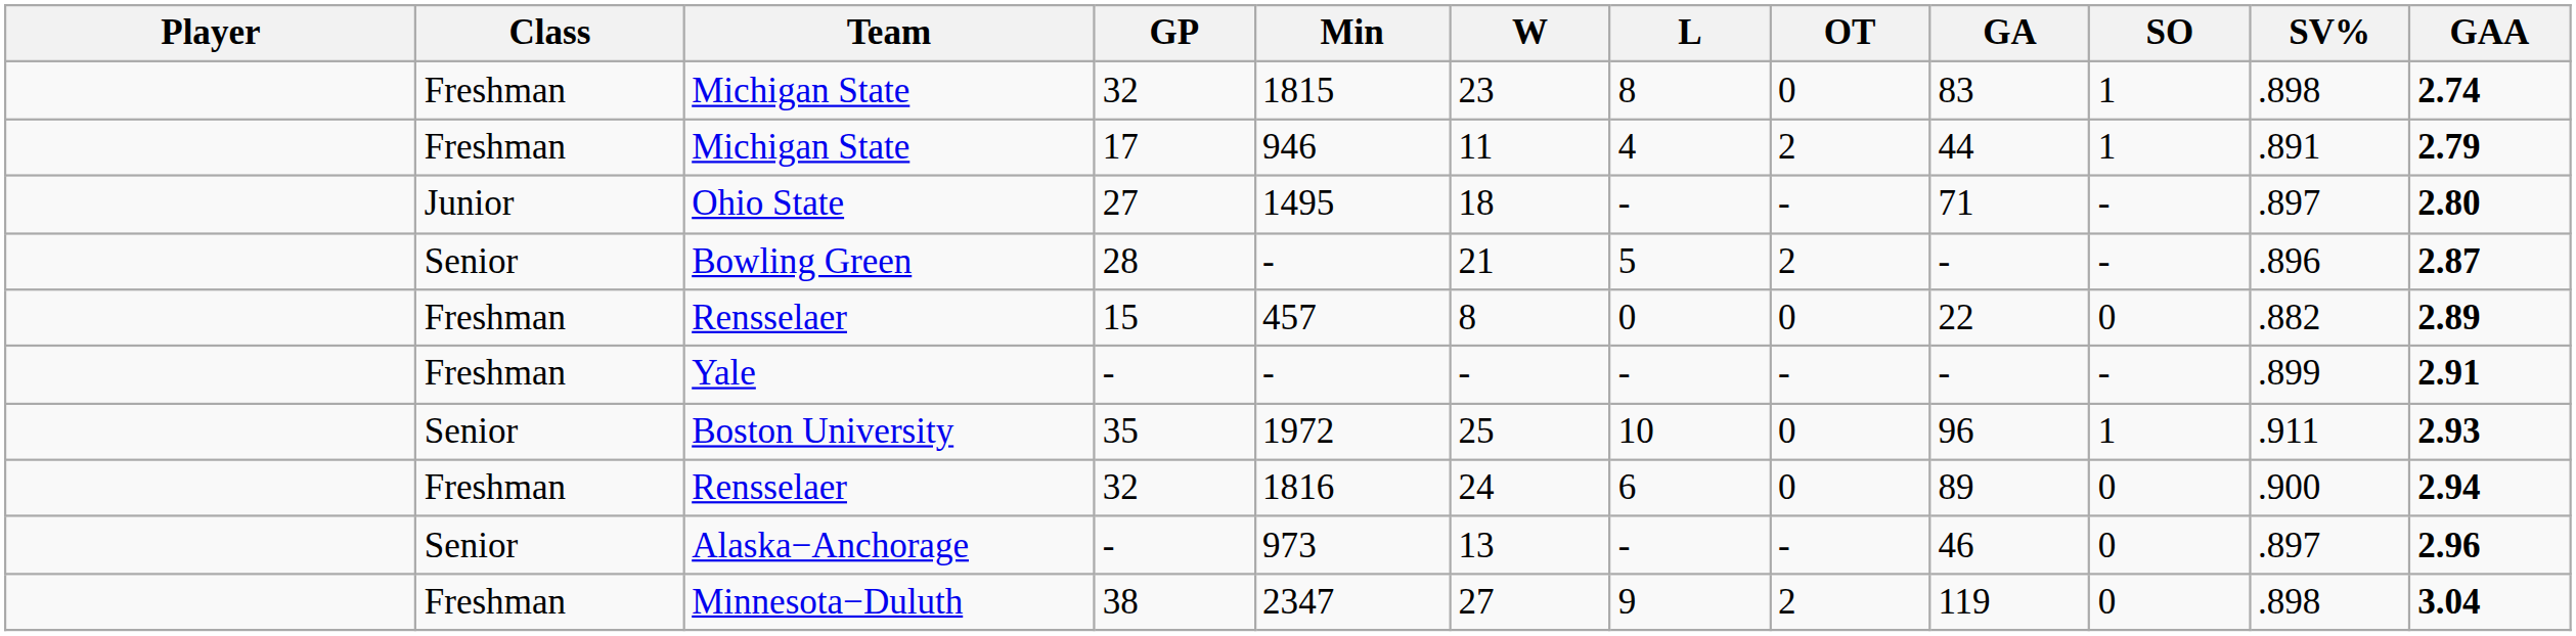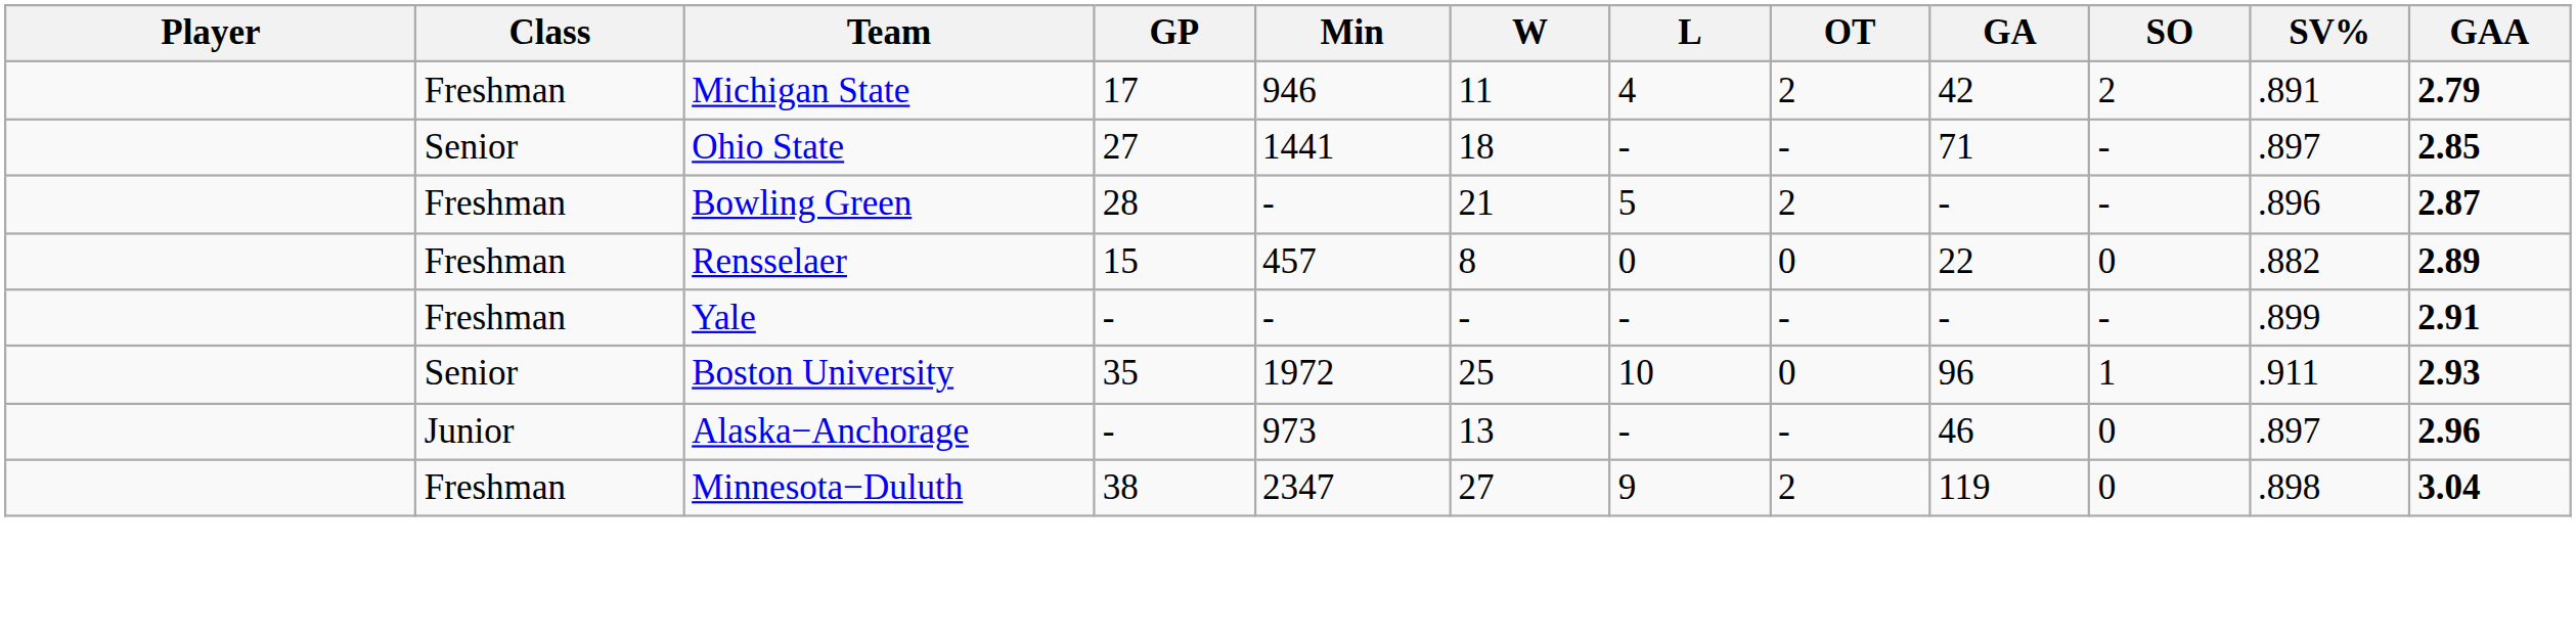 <table class="wikitable sortable">
 <tr>
 <th style="width: 11em;">Player</th>
 <th style="width: 7em;">Class</th>
 <th style="width: 11em;">Team</th>
 <th style="width: 4em;">GP</th>
 <th style="width: 5em;">Min</th>
 <th style="width: 4em;">W</th>
 <th style="width: 4em;">L</th>
 <th style="width: 4em;">OT</th>
 <th style="width: 4em;">GA</th>
 <th style="width: 4em;">SO</th>
 <th style="width: 4em;">SV%</th>
 <th style="width: 4em;">GAA</th>
 </tr>
 <tr>
 <td></td>
 <td>Freshman</td>
 <td><a href='#'>Michigan State</a></td>
-<td>32</td>
-<td>1815</td>
-<td>23</td>
-<td>8</td>
-<td>0</td>
-<td>83</td>
-<td>1</td>
-<td>.898</td>
-<td><strong>2.74</strong></td>
-</tr>
-<tr>
-<td></td>
-<td>Freshman</td>
-<td><a href='#'>Michigan State</a></td>
 <td>17</td>
 <td>946</td>
 <td>11</td>
 <td>4</td>
 <td>2</td>
-<td>44</td>
-<td>1</td>
+<td>42</td>
+<td>2</td>
 <td>.891</td>
 <td><strong>2.79</strong></td>
 </tr>
 <tr>
 <td></td>
-<td>Junior</td>
+<td>Senior</td>
 <td><a href='#'>Ohio State</a></td>
 <td>27</td>
-<td>1495</td>
+<td>1441</td>
 <td>18</td>
 <td>-</td>
 <td>-</td>
 <td>71</td>
 <td>-</td>
 <td>.897</td>
-<td><strong>2.80</strong></td>
+<td><strong>2.85</strong></td>
 </tr>
 <tr>
 <td></td>
-<td>Senior</td>
+<td>Freshman</td>
 <td><a href='#'>Bowling Green</a></td>
 <td>28</td>
 <td>-</td>
 <td>21</td>
 <td>5</td>
 <td>2</td>
 <td>-</td>
 <td>-</td>
 <td>.896</td>
 <td><strong>2.87</strong></td>
 </tr>
 <tr>
 <td></td>
 <td>Freshman</td>
 <td><a href='#'>Rensselaer</a></td>
 <td>15</td>
 <td>457</td>
 <td>8</td>
 <td>0</td>
 <td>0</td>
 <td>22</td>
 <td>0</td>
 <td>.882</td>
 <td><strong>2.89</strong></td>
 </tr>
 <tr>
 <td></td>
 <td>Freshman</td>
 <td><a href='#'>Yale</a></td>
 <td>-</td>
 <td>-</td>
 <td>-</td>
 <td>-</td>
 <td>-</td>
 <td>-</td>
 <td>-</td>
 <td>.899</td>
 <td><strong>2.91</strong></td>
 </tr>
 <tr>
 <td></td>
 <td>Senior</td>
 <td><a href='#'>Boston University</a></td>
 <td>35</td>
 <td>1972</td>
 <td>25</td>
 <td>10</td>
 <td>0</td>
 <td>96</td>
 <td>1</td>
 <td>.911</td>
 <td><strong>2.93</strong></td>
 </tr>
 <tr>
 <td></td>
-<td>Freshman</td>
-<td><a href='#'>Rensselaer</a></td>
-<td>32</td>
-<td>1816</td>
-<td>24</td>
-<td>6</td>
-<td>0</td>
-<td>89</td>
-<td>0</td>
-<td>.900</td>
-<td><strong>2.94</strong></td>
-</tr>
-<tr>
-<td></td>
-<td>Senior</td>
+<td>Junior</td>
 <td><a href='#'>Alaska−Anchorage</a></td>
 <td>-</td>
 <td>973</td>
 <td>13</td>
 <td>-</td>
 <td>-</td>
 <td>46</td>
 <td>0</td>
 <td>.897</td>
 <td><strong>2.96</strong></td>
 </tr>
 <tr>
 <td></td>
 <td>Freshman</td>
 <td><a href='#'>Minnesota−Duluth</a></td>
 <td>38</td>
 <td>2347</td>
 <td>27</td>
 <td>9</td>
 <td>2</td>
 <td>119</td>
 <td>0</td>
 <td>.898</td>
 <td><strong>3.04</strong></td>
 </tr>
 </table>
